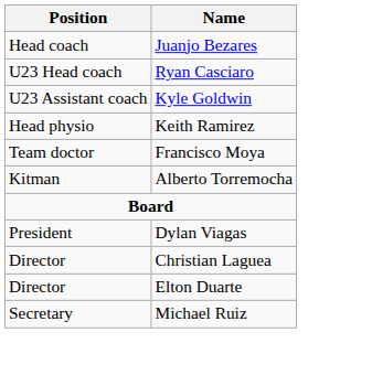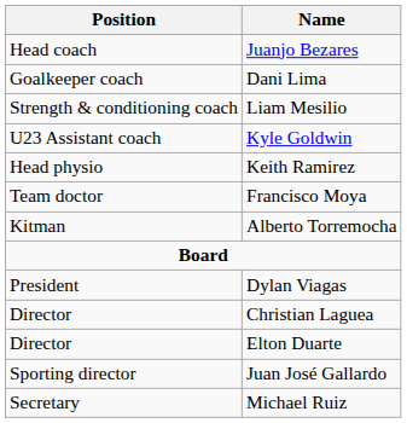 <table class="wikitable sortable" style="text-align:center;">
 <tr>
 <th>Position</th>
 <th>Name</th>
 </tr>
 <tr>
 <td align="left">Head coach</td>
 <td align="left"> <a href='#'>Juanjo Bezares</a></td>
 </tr>
 <tr>
-<td align="left">U23 Head coach</td>
-<td align="left"> <a href='#'>Ryan Casciaro</a></td>
+<td align="left">Goalkeeper coach</td>
+<td align="left"> Dani Lima</td>
+</tr>
+<tr>
+<td align="left">Strength & conditioning coach</td>
+<td align="left"> Liam Mesilio</td>
 </tr>
 <tr>
 <td align="left">U23 Assistant coach</td>
 <td align="left"> <a href='#'>Kyle Goldwin</a></td>
 </tr>
 <tr>
 <td align="left">Head physio</td>
 <td align="left"> Keith Ramirez</td>
 </tr>
 <tr>
 <td align="left">Team doctor</td>
 <td align="left"> Francisco Moya</td>
 </tr>
 <tr>
 <td align="left">Kitman</td>
 <td align="left"> Alberto Torremocha</td>
 </tr>
 <tr>
 <td colspan="2"><strong>Board</strong></td>
 </tr>
 <tr>
 <td align="left">President</td>
 <td align="left"> Dylan Viagas</td>
 </tr>
 <tr>
 <td align="left">Director</td>
 <td align="left"> Christian Laguea</td>
 </tr>
 <tr>
 <td align="left">Director</td>
 <td align="left"> Elton Duarte</td>
 </tr>
 <tr>
+<td align="left">Sporting director</td>
+<td align="left"> Juan José Gallardo</td>
+</tr>
+<tr>
 <td align="left">Secretary</td>
 <td align="left"> Michael Ruiz</td>
 </tr>
 </table>
